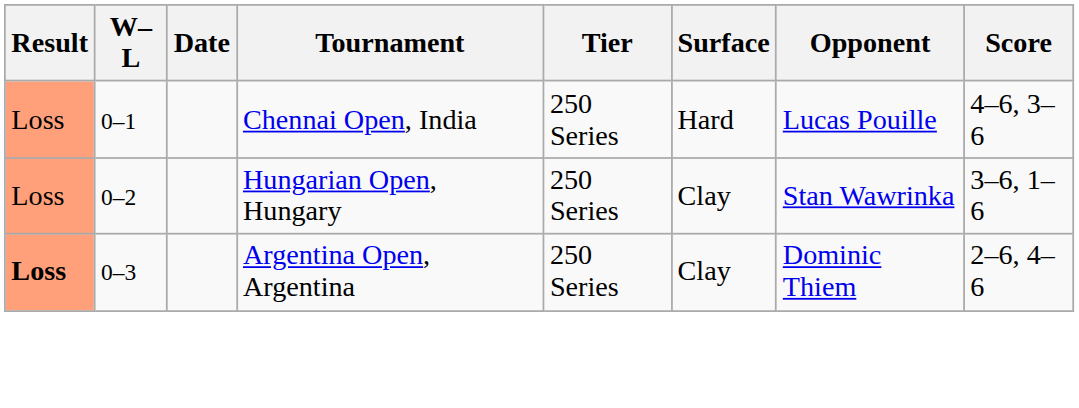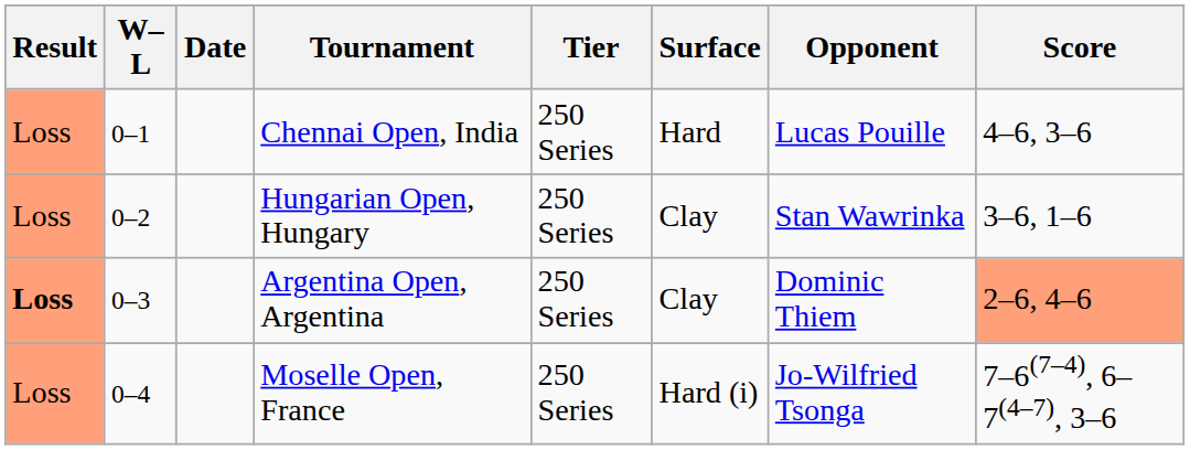 <table class="sortable wikitable">
 <tr>
 <th>Result</th>
 <th class="unsortable">W–L</th>
 <th>Date</th>
 <th>Tournament</th>
 <th>Tier</th>
 <th>Surface</th>
 <th>Opponent</th>
 <th class="unsortable">Score</th>
 </tr>
 <tr>
 <td bgcolor=FFA07A>Loss</td>
 <td><small>0–1</small></td>
 <td><a href='#'></a></td>
 <td><a href='#'>Chennai Open</a>, India</td>
 <td>250 Series</td>
 <td>Hard</td>
 <td> <a href='#'>Lucas Pouille</a></td>
 <td>4–6, 3–6</td>
 </tr>
 <tr>
 <td bgcolor=FFA07A>Loss</td>
 <td><small>0–2</small></td>
 <td><a href='#'></a></td>
 <td><a href='#'>Hungarian Open</a>, Hungary</td>
 <td>250 Series</td>
 <td>Clay</td>
 <td> <a href='#'>Stan Wawrinka</a></td>
 <td>3–6, 1–6</td>
 </tr>
 <tr>
 <td bgcolor=FFA07A><strong>Loss</strong></td>
 <td><small>0–3</small></td>
 <td><a href='#'></a></td>
 <td><a href='#'>Argentina Open</a>, Argentina</td>
 <td>250 Series</td>
 <td>Clay</td>
 <td> <a href='#'>Dominic Thiem</a></td>
-<td>2–6, 4–6</td>
+<td style="background: lightsalmon;">2–6, 4–6</td>
+</tr>
+<tr>
+<td bgcolor=FFA07A>Loss</td>
+<td><small>0–4</small></td>
+<td><a href='#'></a></td>
+<td><a href='#'>Moselle Open</a>, France</td>
+<td>250 Series</td>
+<td>Hard (i)</td>
+<td> <a href='#'>Jo-Wilfried Tsonga</a></td>
+<td>7–6<sup>(7–4)</sup>, 6–7<sup>(4–7)</sup>, 3–6</td>
 </tr>
 </table>
